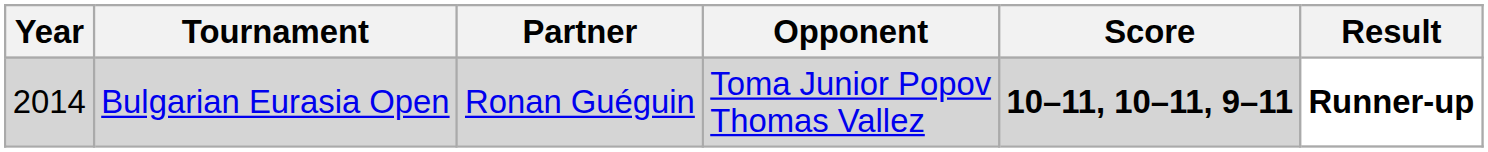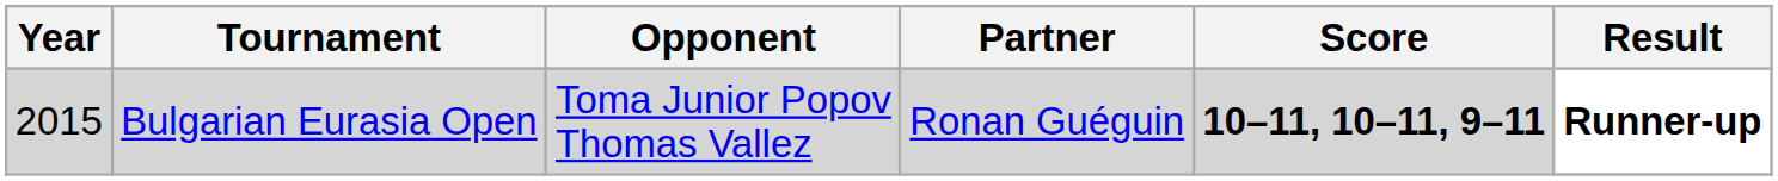 <table class="sortable wikitable" style="font-size: 90%;">
 <tr>
 <th>Year</th>
 <th>Tournament</th>
+<th>Opponent</th>
 <th>Partner</th>
-<th>Opponent</th>
 <th>Score</th>
 <th>Result</th>
 </tr>
 <tr style="background:#D5D5D5">
-<td align="center">2014</td>
+<td align="center">2015</td>
 <td align="left"><a href='#'>Bulgarian Eurasia Open</a></td>
+<td align="left"> <a href='#'>Toma Junior Popov</a><br> <a href='#'>Thomas Vallez</a></td>
 <td align="left"> <a href='#'>Ronan Guéguin</a></td>
-<td align="left"> <a href='#'>Toma Junior Popov</a><br> <a href='#'>Thomas Vallez</a></td>
 <td align="left"><strong>10–11, 10–11, 9–11</strong></td>
 <td style="text-align:left; background:white"> <strong>Runner-up</strong></td>
 </tr>
 </table>
